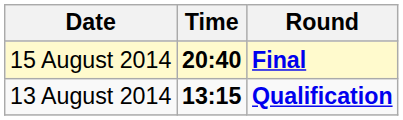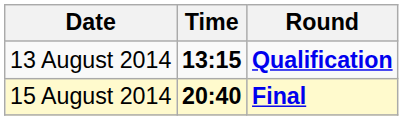 <table class="wikitable">
 <tr>
 <th>Date</th>
 <th>Time</th>
 <th>Round</th>
 </tr>
+<tr>
+<td>13 August 2014</td>
+<td><strong>13:15</strong></td>
+<td><strong><a href='#'>Qualification</a></strong></td>
+</tr>
 <tr style=background:lemonchiffon>
 <td>15 August 2014</td>
 <td><strong>20:40</strong></td>
 <td><strong><a href='#'>Final</a></strong></td>
 </tr>
-<tr>
-<td>13 August 2014</td>
-<td><strong>13:15</strong></td>
-<td><strong><a href='#'>Qualification</a></strong></td>
-</tr>
 </table>
